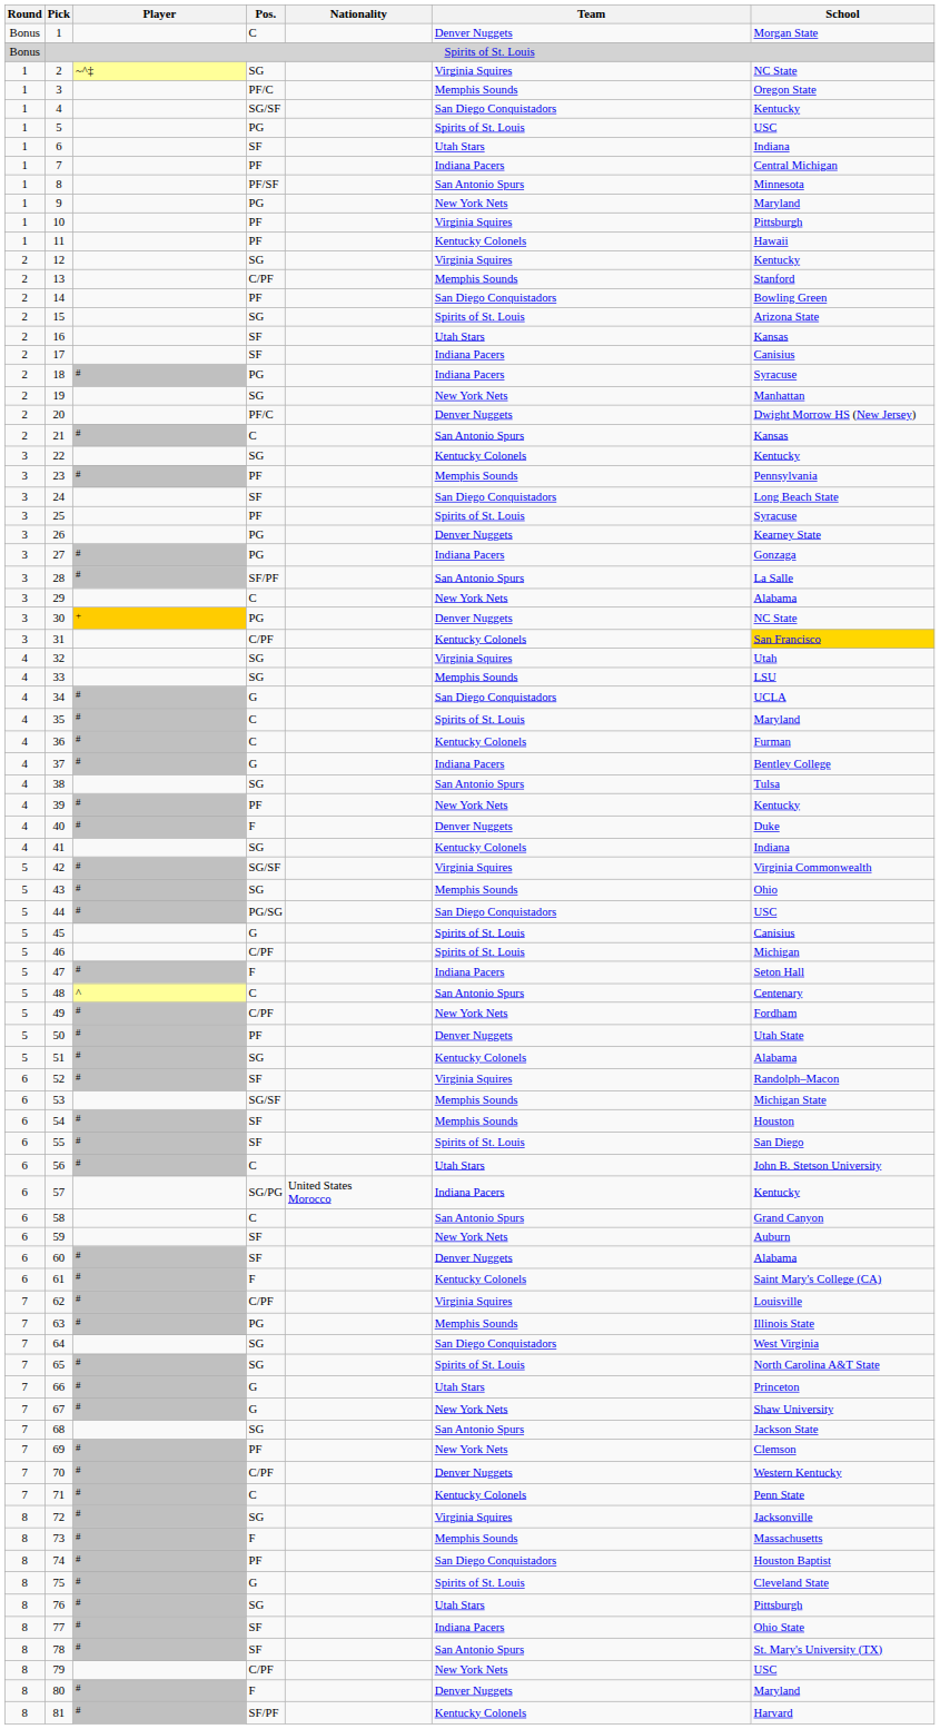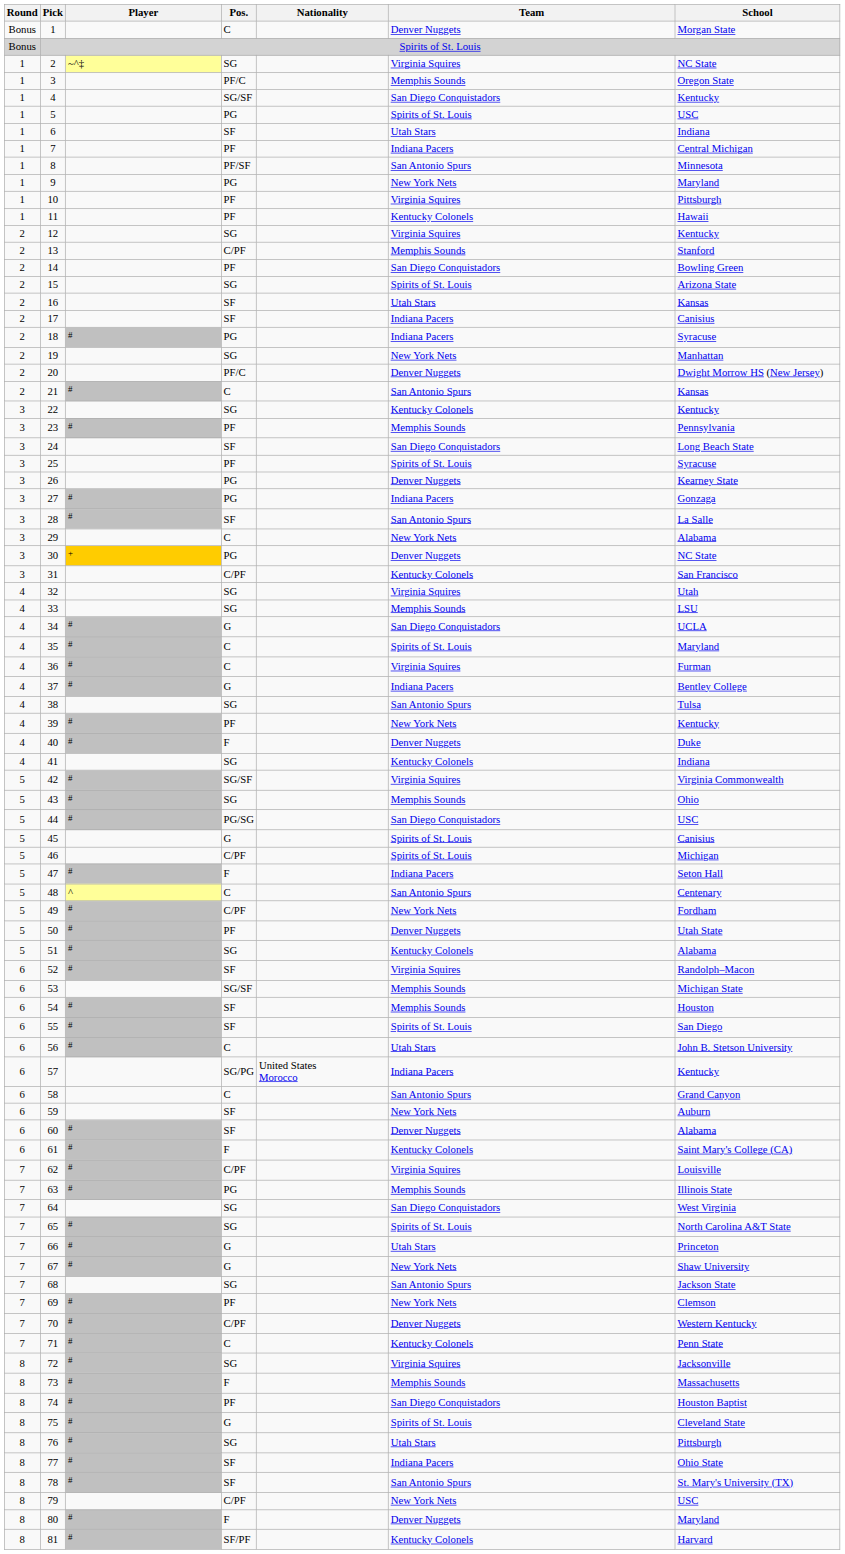 <table class="wikitable sortable">
 <tr>
 <th width="1%">Round</th>
 <th width="1%">Pick</th>
 <th width="19%">Player</th>
 <th width="1%">Pos.</th>
 <th width="16%">Nationality</th>
 <th width="35%">Team</th>
 <th width="20%">School</th>
 </tr>
 <tr>
 <td align=center>Bonus</td>
 <td align=center>1</td>
 <td></td>
 <td>C</td>
 <td></td>
 <td><a href='#'>Denver Nuggets</a></td>
 <td><a href='#'>Morgan State</a> </td>
 </tr>
 <tr bgcolor="lightgray">
 <td style="text-align:center;">Bonus</td>
 <td scope="row" colspan="6" style="text-align:center;"><a href='#'>Spirits of St. Louis</a> </td>
 </tr>
 <tr>
 <td align=center>1</td>
 <td align=center>2</td>
 <td bgcolor="FFFF99">~^‡</td>
 <td>SG</td>
 <td></td>
 <td><a href='#'>Virginia Squires</a></td>
 <td><a href='#'>NC State</a> </td>
 </tr>
 <tr>
 <td align=center>1</td>
 <td align=center>3</td>
 <td></td>
 <td>PF/C</td>
 <td></td>
 <td><a href='#'>Memphis Sounds</a></td>
 <td><a href='#'>Oregon State</a> </td>
 </tr>
 <tr>
 <td align=center>1</td>
 <td align=center>4</td>
 <td></td>
 <td>SG/SF</td>
 <td></td>
 <td><a href='#'>San Diego Conquistadors</a></td>
 <td><a href='#'>Kentucky</a> </td>
 </tr>
 <tr>
 <td align=center>1</td>
 <td align=center>5</td>
 <td></td>
 <td>PG</td>
 <td></td>
 <td><a href='#'>Spirits of St. Louis</a></td>
 <td><a href='#'>USC</a> </td>
 </tr>
 <tr>
 <td align=center>1</td>
 <td align=center>6</td>
 <td></td>
 <td>SF</td>
 <td></td>
 <td><a href='#'>Utah Stars</a></td>
 <td><a href='#'>Indiana</a> </td>
 </tr>
 <tr>
 <td align=center>1</td>
 <td align=center>7</td>
 <td></td>
 <td>PF</td>
 <td></td>
 <td><a href='#'>Indiana Pacers</a></td>
 <td><a href='#'>Central Michigan</a> </td>
 </tr>
 <tr>
 <td align=center>1</td>
 <td align=center>8</td>
 <td></td>
 <td>PF/SF</td>
 <td></td>
 <td><a href='#'>San Antonio Spurs</a></td>
 <td><a href='#'>Minnesota</a> </td>
 </tr>
 <tr>
 <td align=center>1</td>
 <td align=center>9</td>
 <td></td>
 <td>PG</td>
 <td></td>
 <td><a href='#'>New York Nets</a></td>
 <td><a href='#'>Maryland</a> </td>
 </tr>
 <tr>
 <td align=center>1</td>
 <td align=center>10</td>
 <td></td>
 <td>PF</td>
 <td></td>
 <td><a href='#'>Virginia Squires</a> </td>
 <td><a href='#'>Pittsburgh</a> </td>
 </tr>
 <tr>
 <td align=center>1</td>
 <td align=center>11</td>
 <td></td>
 <td>PF</td>
 <td></td>
 <td><a href='#'>Kentucky Colonels</a></td>
 <td><a href='#'>Hawaii</a> </td>
 </tr>
 <tr>
 <td align=center>2</td>
 <td align=center>12</td>
 <td></td>
 <td>SG</td>
 <td></td>
 <td><a href='#'>Virginia Squires</a></td>
 <td><a href='#'>Kentucky</a> </td>
 </tr>
 <tr>
 <td align=center>2</td>
 <td align=center>13</td>
 <td></td>
 <td>C/PF</td>
 <td></td>
 <td><a href='#'>Memphis Sounds</a></td>
 <td><a href='#'>Stanford</a> </td>
 </tr>
 <tr>
 <td align=center>2</td>
 <td align=center>14</td>
 <td></td>
 <td>PF</td>
 <td></td>
 <td><a href='#'>San Diego Conquistadors</a></td>
 <td><a href='#'>Bowling Green</a> </td>
 </tr>
 <tr>
 <td align=center>2</td>
 <td align=center>15</td>
 <td></td>
 <td>SG</td>
 <td></td>
 <td><a href='#'>Spirits of St. Louis</a></td>
 <td><a href='#'>Arizona State</a> </td>
 </tr>
 <tr>
 <td align=center>2</td>
 <td align=center>16</td>
 <td></td>
 <td>SF</td>
 <td></td>
 <td><a href='#'>Utah Stars</a></td>
 <td><a href='#'>Kansas</a> </td>
 </tr>
 <tr>
 <td align=center>2</td>
 <td align=center>17</td>
 <td></td>
 <td>SF</td>
 <td></td>
 <td><a href='#'>Indiana Pacers</a></td>
 <td><a href='#'>Canisius</a> </td>
 </tr>
 <tr>
 <td align=center>2</td>
 <td align=center>18</td>
 <td bgcolor="C0C0C0"><sup>#</sup></td>
 <td>PG</td>
 <td></td>
 <td><a href='#'>Indiana Pacers</a> </td>
 <td><a href='#'>Syracuse</a> </td>
 </tr>
 <tr>
 <td align=center>2</td>
 <td align=center>19</td>
 <td></td>
 <td>SG</td>
 <td></td>
 <td><a href='#'>New York Nets</a></td>
 <td><a href='#'>Manhattan</a> </td>
 </tr>
 <tr>
 <td align=center>2</td>
 <td align=center>20</td>
 <td></td>
 <td>PF/C</td>
 <td></td>
 <td><a href='#'>Denver Nuggets</a></td>
 <td><a href='#'>Dwight Morrow HS</a> (<a href='#'>New Jersey</a>) </td>
 </tr>
 <tr>
 <td align=center>2</td>
 <td align=center>21</td>
 <td bgcolor="C0C0C0"><sup>#</sup></td>
 <td>C</td>
 <td></td>
 <td><a href='#'>San Antonio Spurs</a> </td>
 <td><a href='#'>Kansas</a> </td>
 </tr>
 <tr>
 <td align=center>3</td>
 <td align=center>22</td>
 <td></td>
 <td>SG</td>
 <td></td>
 <td><a href='#'>Kentucky Colonels</a> </td>
 <td><a href='#'>Kentucky</a> </td>
 </tr>
 <tr>
 <td align=center>3</td>
 <td align=center>23</td>
 <td bgcolor="C0C0C0"><sup>#</sup></td>
 <td>PF</td>
 <td></td>
 <td><a href='#'>Memphis Sounds</a></td>
 <td><a href='#'>Pennsylvania</a> </td>
 </tr>
 <tr>
 <td align=center>3</td>
 <td align=center>24</td>
 <td></td>
 <td>SF</td>
 <td></td>
 <td><a href='#'>San Diego Conquistadors</a></td>
 <td><a href='#'>Long Beach State</a> </td>
 </tr>
 <tr>
 <td align=center>3</td>
 <td align=center>25</td>
 <td></td>
 <td>PF</td>
 <td></td>
 <td><a href='#'>Spirits of St. Louis</a></td>
 <td><a href='#'>Syracuse</a> </td>
 </tr>
 <tr>
 <td align=center>3</td>
 <td align=center>26</td>
 <td></td>
 <td>PG</td>
 <td></td>
 <td><a href='#'>Denver Nuggets</a> </td>
 <td><a href='#'>Kearney State</a> </td>
 </tr>
 <tr>
 <td align=center>3</td>
 <td align=center>27</td>
 <td bgcolor="C0C0C0"><sup>#</sup></td>
 <td>PG</td>
 <td></td>
 <td><a href='#'>Indiana Pacers</a></td>
 <td><a href='#'>Gonzaga</a> </td>
 </tr>
 <tr>
 <td align=center>3</td>
 <td align=center>28</td>
 <td bgcolor="C0C0C0"><sup>#</sup></td>
-<td>SF/PF</td>
+<td>SF</td>
 <td></td>
 <td><a href='#'>San Antonio Spurs</a></td>
 <td><a href='#'>La Salle</a> </td>
 </tr>
 <tr>
 <td align=center>3</td>
 <td align=center>29</td>
 <td></td>
 <td>C</td>
 <td></td>
 <td><a href='#'>New York Nets</a></td>
 <td><a href='#'>Alabama</a> </td>
 </tr>
 <tr>
 <td align=center>3</td>
 <td align=center>30</td>
 <td bgcolor="FFCC00"><sup>+</sup></td>
 <td>PG</td>
 <td></td>
 <td><a href='#'>Denver Nuggets</a></td>
 <td><a href='#'>NC State</a> </td>
 </tr>
 <tr>
 <td align=center>3</td>
 <td align=center>31</td>
 <td></td>
 <td>C/PF</td>
 <td></td>
 <td><a href='#'>Kentucky Colonels</a></td>
-<td style="background: gold;"><a href='#'>San Francisco</a> </td>
+<td><a href='#'>San Francisco</a> </td>
 </tr>
 <tr>
 <td align=center>4</td>
 <td align=center>32</td>
 <td></td>
 <td>SG</td>
 <td></td>
 <td><a href='#'>Virginia Squires</a></td>
 <td><a href='#'>Utah</a> </td>
 </tr>
 <tr>
 <td align=center>4</td>
 <td align=center>33</td>
 <td></td>
 <td>SG</td>
 <td></td>
 <td><a href='#'>Memphis Sounds</a></td>
 <td><a href='#'>LSU</a> </td>
 </tr>
 <tr>
 <td align=center>4</td>
 <td align=center>34</td>
 <td bgcolor="C0C0C0"><sup>#</sup></td>
 <td>G</td>
 <td></td>
 <td><a href='#'>San Diego Conquistadors</a></td>
 <td><a href='#'>UCLA</a> </td>
 </tr>
 <tr>
 <td align=center>4</td>
 <td align=center>35</td>
 <td bgcolor="C0C0C0"><sup>#</sup></td>
 <td>C</td>
 <td></td>
 <td><a href='#'>Spirits of St. Louis</a></td>
 <td><a href='#'>Maryland</a> </td>
 </tr>
 <tr>
 <td align=center>4</td>
 <td align=center>36</td>
 <td bgcolor="C0C0C0"><sup>#</sup></td>
 <td>C</td>
 <td></td>
-<td><a href='#'>Kentucky Colonels</a></td>
+<td><a href='#'>Virginia Squires</a> </td>
 <td><a href='#'>Furman</a> </td>
 </tr>
 <tr>
 <td align=center>4</td>
 <td align=center>37</td>
 <td bgcolor="C0C0C0"><sup>#</sup></td>
 <td>G</td>
 <td></td>
 <td><a href='#'>Indiana Pacers</a></td>
 <td><a href='#'>Bentley College</a> </td>
 </tr>
 <tr>
 <td align=center>4</td>
 <td align=center>38</td>
 <td></td>
 <td>SG</td>
 <td></td>
 <td><a href='#'>San Antonio Spurs</a></td>
 <td><a href='#'>Tulsa</a> </td>
 </tr>
 <tr>
 <td align=center>4</td>
 <td align=center>39</td>
 <td bgcolor="C0C0C0"><sup>#</sup></td>
 <td>PF</td>
 <td></td>
 <td><a href='#'>New York Nets</a></td>
 <td><a href='#'>Kentucky</a> </td>
 </tr>
 <tr>
 <td align=center>4</td>
 <td align=center>40</td>
 <td bgcolor="C0C0C0"><sup>#</sup></td>
 <td>F</td>
 <td></td>
 <td><a href='#'>Denver Nuggets</a></td>
 <td><a href='#'>Duke</a> </td>
 </tr>
 <tr>
 <td align=center>4</td>
 <td align=center>41</td>
 <td></td>
 <td>SG</td>
 <td></td>
 <td><a href='#'>Kentucky Colonels</a></td>
 <td><a href='#'>Indiana</a> </td>
 </tr>
 <tr>
 <td align=center>5</td>
 <td align=center>42</td>
 <td bgcolor="C0C0C0"><sup>#</sup></td>
 <td>SG/SF</td>
 <td></td>
 <td><a href='#'>Virginia Squires</a></td>
 <td><a href='#'>Virginia Commonwealth</a> </td>
 </tr>
 <tr>
 <td align=center>5</td>
 <td align=center>43</td>
 <td bgcolor="C0C0C0"><sup>#</sup></td>
 <td>SG</td>
 <td></td>
 <td><a href='#'>Memphis Sounds</a></td>
 <td><a href='#'>Ohio</a> </td>
 </tr>
 <tr>
 <td align=center>5</td>
 <td align=center>44</td>
 <td bgcolor="C0C0C0"><sup>#</sup></td>
 <td>PG/SG</td>
 <td></td>
 <td><a href='#'>San Diego Conquistadors</a></td>
 <td><a href='#'>USC</a> </td>
 </tr>
 <tr>
 <td align=center>5</td>
 <td align=center>45</td>
 <td></td>
 <td>G</td>
 <td></td>
 <td><a href='#'>Spirits of St. Louis</a></td>
 <td><a href='#'>Canisius</a> </td>
 </tr>
 <tr>
 <td align=center>5</td>
 <td align=center>46</td>
 <td></td>
 <td>C/PF</td>
 <td></td>
 <td><a href='#'>Spirits of St. Louis</a> </td>
 <td><a href='#'>Michigan</a> </td>
 </tr>
 <tr>
 <td align=center>5</td>
 <td align=center>47</td>
 <td bgcolor="C0C0C0"><sup>#</sup></td>
 <td>F</td>
 <td></td>
 <td><a href='#'>Indiana Pacers</a></td>
 <td><a href='#'>Seton Hall</a> </td>
 </tr>
 <tr>
 <td align=center>5</td>
 <td align=center>48</td>
 <td bgcolor="FFFF99">^</td>
 <td>C</td>
 <td></td>
 <td><a href='#'>San Antonio Spurs</a></td>
 <td><a href='#'>Centenary</a> </td>
 </tr>
 <tr>
 <td align=center>5</td>
 <td align=center>49</td>
 <td bgcolor="C0C0C0"><sup>#</sup></td>
 <td>C/PF</td>
 <td></td>
 <td><a href='#'>New York Nets</a></td>
 <td><a href='#'>Fordham</a> </td>
 </tr>
 <tr>
 <td align=center>5</td>
 <td align=center>50</td>
 <td bgcolor="C0C0C0"><sup>#</sup></td>
 <td>PF</td>
 <td></td>
 <td><a href='#'>Denver Nuggets</a></td>
 <td><a href='#'>Utah State</a> </td>
 </tr>
 <tr>
 <td align=center>5</td>
 <td align=center>51</td>
 <td bgcolor="C0C0C0"><sup>#</sup></td>
 <td>SG</td>
 <td></td>
 <td><a href='#'>Kentucky Colonels</a></td>
 <td><a href='#'>Alabama</a> </td>
 </tr>
 <tr>
 <td align=center>6</td>
 <td align=center>52</td>
 <td bgcolor="C0C0C0"><sup>#</sup></td>
 <td>SF</td>
 <td></td>
 <td><a href='#'>Virginia Squires</a></td>
 <td><a href='#'>Randolph–Macon</a> </td>
 </tr>
 <tr>
 <td align=center>6</td>
 <td align=center>53</td>
 <td></td>
 <td>SG/SF</td>
 <td></td>
 <td><a href='#'>Memphis Sounds</a></td>
 <td><a href='#'>Michigan State</a> </td>
 </tr>
 <tr>
 <td align=center>6</td>
 <td align=center>54</td>
 <td bgcolor="C0C0C0"><sup>#</sup></td>
 <td>SF</td>
 <td></td>
 <td><a href='#'>Memphis Sounds</a></td>
 <td><a href='#'>Houston</a> </td>
 </tr>
 <tr>
 <td align=center>6</td>
 <td align=center>55</td>
 <td bgcolor="C0C0C0"><sup>#</sup></td>
 <td>SF</td>
 <td></td>
 <td><a href='#'>Spirits of St. Louis</a></td>
 <td><a href='#'>San Diego</a> </td>
 </tr>
 <tr>
 <td align=center>6</td>
 <td align=center>56</td>
 <td bgcolor="C0C0C0"><sup>#</sup></td>
 <td>C</td>
 <td></td>
 <td><a href='#'>Utah Stars</a></td>
 <td><a href='#'>John B. Stetson University</a> </td>
 </tr>
 <tr>
 <td align=center>6</td>
 <td align=center>57</td>
 <td></td>
 <td>SG/PG</td>
 <td> United States<br> <a href='#'>Morocco</a></td>
 <td><a href='#'>Indiana Pacers</a></td>
 <td><a href='#'>Kentucky</a> </td>
 </tr>
 <tr>
 <td align=center>6</td>
 <td align=center>58</td>
 <td></td>
 <td>C</td>
 <td></td>
 <td><a href='#'>San Antonio Spurs</a></td>
 <td><a href='#'>Grand Canyon</a> </td>
 </tr>
 <tr>
 <td align=center>6</td>
 <td align=center>59</td>
 <td></td>
 <td>SF</td>
 <td></td>
 <td><a href='#'>New York Nets</a></td>
 <td><a href='#'>Auburn</a> </td>
 </tr>
 <tr>
 <td align=center>6</td>
 <td align=center>60</td>
 <td bgcolor="C0C0C0"><sup>#</sup></td>
 <td>SF</td>
 <td></td>
 <td><a href='#'>Denver Nuggets</a></td>
 <td><a href='#'>Alabama</a> </td>
 </tr>
 <tr>
 <td align=center>6</td>
 <td align=center>61</td>
 <td bgcolor="C0C0C0"><sup>#</sup></td>
 <td>F</td>
 <td></td>
 <td><a href='#'>Kentucky Colonels</a></td>
 <td><a href='#'>Saint Mary's College (CA)</a> </td>
 </tr>
 <tr>
 <td align=center>7</td>
 <td align=center>62</td>
 <td bgcolor="C0C0C0"><sup>#</sup></td>
 <td>C/PF</td>
 <td></td>
 <td><a href='#'>Virginia Squires</a></td>
 <td><a href='#'>Louisville</a> </td>
 </tr>
 <tr>
 <td align=center>7</td>
 <td align=center>63</td>
 <td bgcolor="C0C0C0"><sup>#</sup></td>
 <td>PG</td>
 <td></td>
 <td><a href='#'>Memphis Sounds</a></td>
 <td><a href='#'>Illinois State</a> </td>
 </tr>
 <tr>
 <td align=center>7</td>
 <td align=center>64</td>
 <td></td>
 <td>SG</td>
 <td></td>
 <td><a href='#'>San Diego Conquistadors</a></td>
 <td><a href='#'>West Virginia</a> </td>
 </tr>
 <tr>
 <td align=center>7</td>
 <td align=center>65</td>
 <td bgcolor="C0C0C0"><sup>#</sup></td>
 <td>SG</td>
 <td></td>
 <td><a href='#'>Spirits of St. Louis</a></td>
 <td><a href='#'>North Carolina A&T State</a> </td>
 </tr>
 <tr>
 <td align=center>7</td>
 <td align=center>66</td>
 <td bgcolor="C0C0C0"><sup>#</sup></td>
 <td>G</td>
 <td></td>
 <td><a href='#'>Utah Stars</a></td>
 <td><a href='#'>Princeton</a> </td>
 </tr>
 <tr>
 <td align=center>7</td>
 <td align=center>67</td>
 <td bgcolor="C0C0C0"><sup>#</sup></td>
 <td>G</td>
 <td></td>
 <td><a href='#'>New York Nets</a></td>
 <td><a href='#'>Shaw University</a> </td>
 </tr>
 <tr>
 <td align=center>7</td>
 <td align=center>68</td>
 <td></td>
 <td>SG</td>
 <td></td>
 <td><a href='#'>San Antonio Spurs</a></td>
 <td><a href='#'>Jackson State</a> </td>
 </tr>
 <tr>
 <td align=center>7</td>
 <td align=center>69</td>
 <td bgcolor="C0C0C0"><sup>#</sup></td>
 <td>PF</td>
 <td></td>
 <td><a href='#'>New York Nets</a></td>
 <td><a href='#'>Clemson</a> </td>
 </tr>
 <tr>
 <td align=center>7</td>
 <td align=center>70</td>
 <td bgcolor="C0C0C0"><sup>#</sup></td>
 <td>C/PF</td>
 <td></td>
 <td><a href='#'>Denver Nuggets</a></td>
 <td><a href='#'>Western Kentucky</a> </td>
 </tr>
 <tr>
 <td align=center>7</td>
 <td align=center>71</td>
 <td bgcolor="C0C0C0"><sup>#</sup></td>
 <td>C</td>
 <td></td>
 <td><a href='#'>Kentucky Colonels</a></td>
 <td><a href='#'>Penn State</a> </td>
 </tr>
 <tr>
 <td align=center>8</td>
 <td align=center>72</td>
 <td bgcolor="C0C0C0"><sup>#</sup></td>
 <td>SG</td>
 <td></td>
 <td><a href='#'>Virginia Squires</a></td>
 <td><a href='#'>Jacksonville</a> </td>
 </tr>
 <tr>
 <td align=center>8</td>
 <td align=center>73</td>
 <td bgcolor="C0C0C0"><sup>#</sup></td>
 <td>F</td>
 <td></td>
 <td><a href='#'>Memphis Sounds</a></td>
 <td><a href='#'>Massachusetts</a> </td>
 </tr>
 <tr>
 <td align=center>8</td>
 <td align=center>74</td>
 <td bgcolor="C0C0C0"><sup>#</sup></td>
 <td>PF</td>
 <td></td>
 <td><a href='#'>San Diego Conquistadors</a></td>
 <td><a href='#'>Houston Baptist</a> </td>
 </tr>
 <tr>
 <td align=center>8</td>
 <td align=center>75</td>
 <td bgcolor="C0C0C0"><sup>#</sup></td>
 <td>G</td>
 <td></td>
 <td><a href='#'>Spirits of St. Louis</a></td>
 <td><a href='#'>Cleveland State</a> </td>
 </tr>
 <tr>
 <td align=center>8</td>
 <td align=center>76</td>
 <td bgcolor="C0C0C0"><sup>#</sup></td>
 <td>SG</td>
 <td></td>
 <td><a href='#'>Utah Stars</a></td>
 <td><a href='#'>Pittsburgh</a> </td>
 </tr>
 <tr>
 <td align=center>8</td>
 <td align=center>77</td>
 <td bgcolor="C0C0C0"><sup>#</sup></td>
 <td>SF</td>
 <td></td>
 <td><a href='#'>Indiana Pacers</a></td>
 <td><a href='#'>Ohio State</a> </td>
 </tr>
 <tr>
 <td align=center>8</td>
 <td align=center>78</td>
 <td bgcolor="C0C0C0"><sup>#</sup></td>
 <td>SF</td>
 <td></td>
 <td><a href='#'>San Antonio Spurs</a></td>
 <td><a href='#'>St. Mary's University (TX)</a> </td>
 </tr>
 <tr>
 <td align=center>8</td>
 <td align=center>79</td>
 <td></td>
 <td>C/PF</td>
 <td></td>
 <td><a href='#'>New York Nets</a></td>
 <td><a href='#'>USC</a> </td>
 </tr>
 <tr>
 <td align=center>8</td>
 <td align=center>80</td>
 <td bgcolor="C0C0C0"><sup>#</sup></td>
 <td>F</td>
 <td></td>
 <td><a href='#'>Denver Nuggets</a></td>
 <td><a href='#'>Maryland</a> </td>
 </tr>
 <tr>
 <td align=center>8</td>
 <td align=center>81</td>
 <td bgcolor="C0C0C0"><sup>#</sup></td>
 <td>SF/PF</td>
 <td></td>
 <td><a href='#'>Kentucky Colonels</a></td>
 <td><a href='#'>Harvard</a> </td>
 </tr>
 </table>
